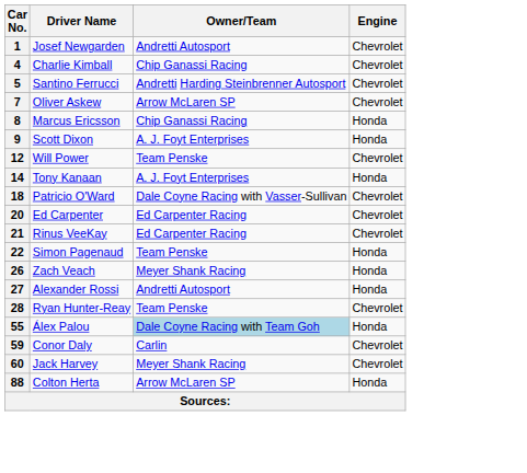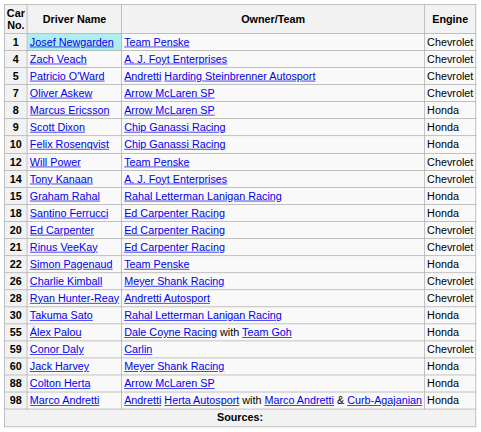 <table class="wikitable" style="font-size: 95%">
 <tr>
 <th>Car<br>No.</th>
 <th>Driver Name</th>
 <th>Owner/Team</th>
 <th>Engine</th>
 </tr>
 <tr>
 <th>1</th>
-<td nowrap> <a href='#'>Josef Newgarden</a> <strong></strong></td>
-<td><a href='#'>Andretti Autosport</a></td>
+<td nowrap style="background: paleturquoise;"> <a href='#'>Josef Newgarden</a> <strong></strong></td>
+<td><a href='#'>Team Penske</a></td>
 <td>Chevrolet</td>
 </tr>
 <tr>
 <th>4</th>
-<td> <a href='#'>Charlie Kimball</a></td>
-<td><a href='#'>Chip Ganassi Racing</a></td>
+<td> <a href='#'>Zach Veach</a></td>
+<td><a href='#'>A. J. Foyt Enterprises</a></td>
 <td>Chevrolet</td>
 </tr>
 <tr>
 <th>5</th>
-<td> <a href='#'>Santino Ferrucci</a></td>
+<td> <a href='#'>Patricio O'Ward</a></td>
 <td><a href='#'>Andretti</a> <a href='#'>Harding Steinbrenner Autosport</a></td>
 <td>Chevrolet</td>
 </tr>
 <tr>
 <th>7</th>
 <td> <a href='#'>Oliver Askew</a> <strong></strong></td>
 <td><a href='#'>Arrow McLaren SP</a></td>
 <td>Chevrolet</td>
 </tr>
 <tr>
 <th>8</th>
 <td> <a href='#'>Marcus Ericsson</a></td>
-<td><a href='#'>Chip Ganassi Racing</a></td>
+<td><a href='#'>Arrow McLaren SP</a></td>
 <td>Honda</td>
 </tr>
 <tr>
 <th>9</th>
 <td> <a href='#'>Scott Dixon</a></td>
-<td><a href='#'>A. J. Foyt Enterprises</a></td>
+<td><a href='#'>Chip Ganassi Racing</a></td>
+<td>Honda</td>
+</tr>
+<tr>
+<th>10</th>
+<td> <a href='#'>Felix Rosenqvist</a></td>
+<td><a href='#'>Chip Ganassi Racing</a></td>
 <td>Honda</td>
 </tr>
 <tr>
 <th>12</th>
 <td> <a href='#'>Will Power</a></td>
 <td><a href='#'>Team Penske</a></td>
 <td>Chevrolet</td>
 </tr>
 <tr>
 <th>14</th>
 <td> <a href='#'>Tony Kanaan</a> <strong></strong></td>
 <td><a href='#'>A. J. Foyt Enterprises</a></td>
+<td>Chevrolet</td>
+</tr>
+<tr>
+<th>15</th>
+<td> <a href='#'>Graham Rahal</a></td>
+<td><a href='#'>Rahal Letterman Lanigan Racing</a></td>
 <td>Honda</td>
 </tr>
 <tr>
 <th>18</th>
-<td> <a href='#'>Patricio O'Ward</a></td>
-<td><a href='#'>Dale Coyne Racing</a> with <a href='#'>Vasser</a>-Sullivan</td>
-<td>Chevrolet</td>
+<td> <a href='#'>Santino Ferrucci</a></td>
+<td><a href='#'>Ed Carpenter Racing</a></td>
+<td>Honda</td>
 </tr>
 <tr>
 <th>20</th>
 <td> <a href='#'>Ed Carpenter</a></td>
 <td><a href='#'>Ed Carpenter Racing</a></td>
 <td>Chevrolet</td>
 </tr>
 <tr>
 <th>21</th>
 <td> <a href='#'>Rinus VeeKay</a> <strong></strong></td>
 <td><a href='#'>Ed Carpenter Racing</a></td>
 <td>Chevrolet</td>
 </tr>
 <tr>
 <th>22</th>
 <td> <a href='#'>Simon Pagenaud</a></td>
 <td><a href='#'>Team Penske</a></td>
 <td>Honda</td>
 </tr>
 <tr>
 <th>26</th>
-<td> <a href='#'>Zach Veach</a></td>
+<td> <a href='#'>Charlie Kimball</a></td>
 <td><a href='#'>Meyer Shank Racing</a></td>
-<td>Honda</td>
-</tr>
-<tr>
-<th>27</th>
-<td> <a href='#'>Alexander Rossi</a></td>
-<td><a href='#'>Andretti Autosport</a></td>
-<td>Honda</td>
+<td>Chevrolet</td>
 </tr>
 <tr>
 <th>28</th>
 <td> <a href='#'>Ryan Hunter-Reay</a> <strong></strong></td>
-<td><a href='#'>Team Penske</a></td>
+<td><a href='#'>Andretti Autosport</a></td>
 <td>Chevrolet</td>
+</tr>
+<tr>
+<th>30</th>
+<td> <a href='#'>Takuma Sato</a></td>
+<td><a href='#'>Rahal Letterman Lanigan Racing</a></td>
+<td>Honda</td>
 </tr>
 <tr>
 <th>55</th>
 <td> <a href='#'>Álex Palou</a> <strong></strong></td>
-<td style="background: lightblue;"><a href='#'>Dale Coyne Racing</a> with <a href='#'>Team Goh</a></td>
+<td><a href='#'>Dale Coyne Racing</a> with <a href='#'>Team Goh</a></td>
 <td>Honda</td>
 </tr>
 <tr>
 <th>59</th>
 <td> <a href='#'>Conor Daly</a></td>
 <td><a href='#'>Carlin</a></td>
 <td>Chevrolet</td>
 </tr>
 <tr>
 <th>60</th>
 <td> <a href='#'>Jack Harvey</a></td>
 <td><a href='#'>Meyer Shank Racing</a></td>
-<td>Chevrolet</td>
+<td>Honda</td>
 </tr>
 <tr>
 <th>88</th>
 <td> <a href='#'>Colton Herta</a></td>
 <td><a href='#'>Arrow McLaren SP</a></td>
 <td>Honda</td>
 </tr>
 <tr>
+<th>98</th>
+<td> <a href='#'>Marco Andretti</a> <strong></strong></td>
+<td nowrap><a href='#'>Andretti</a> <a href='#'>Herta Autosport</a> with <a href='#'>Marco Andretti</a> & <a href='#'>Curb-Agajanian</a></td>
+<td>Honda</td>
+</tr>
+<tr>
 <th colspan="4">Sources:</th>
 </tr>
 </table>
